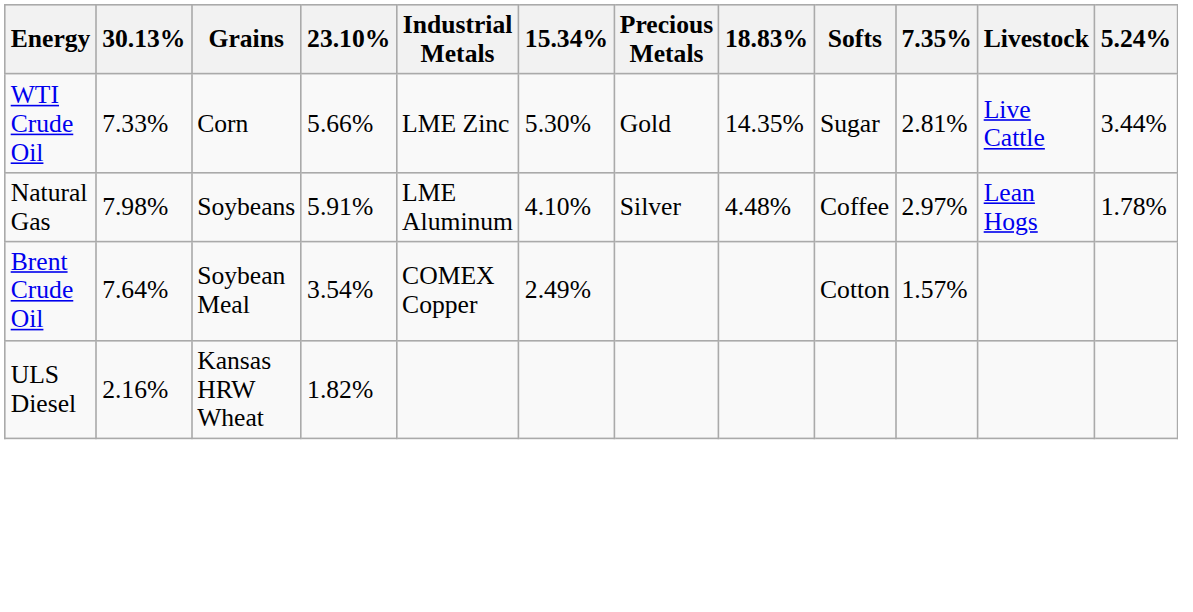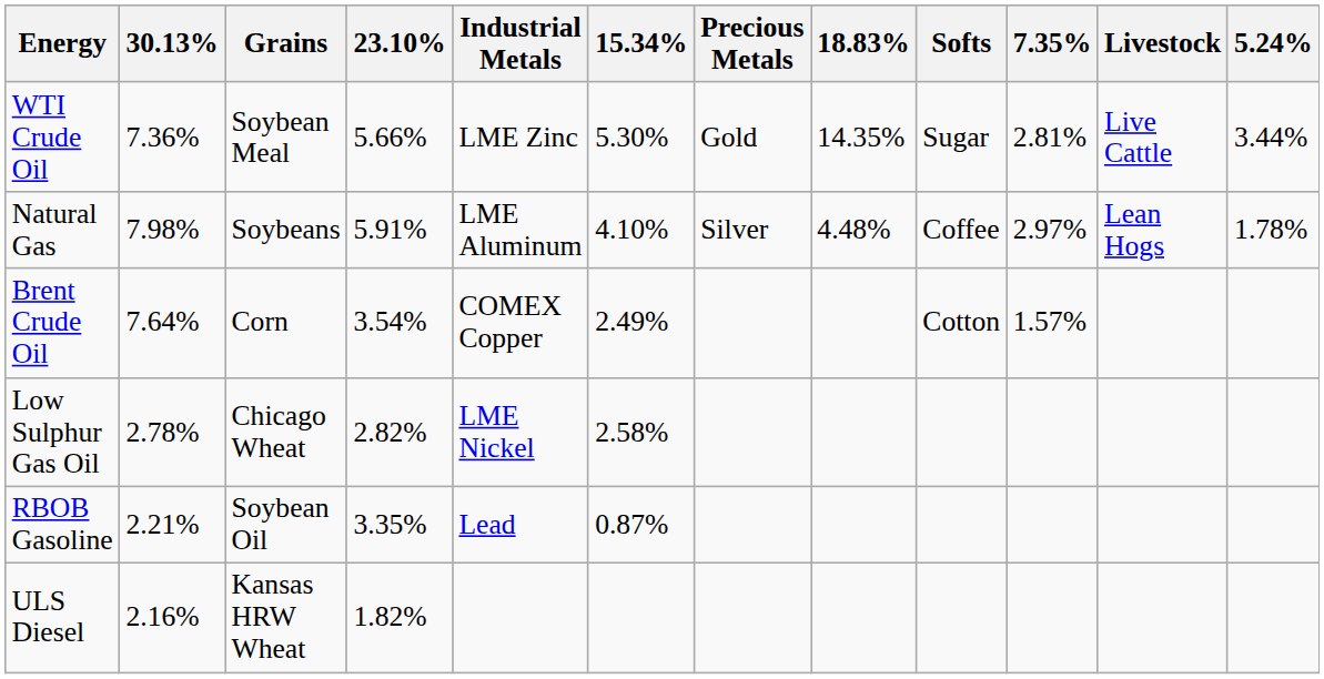 <table class="wikitable">
 <tr>
 <th>Energy</th>
 <th>30.13%</th>
 <th>Grains</th>
 <th>23.10%</th>
 <th>Industrial Metals</th>
 <th>15.34%</th>
 <th>Precious Metals</th>
 <th>18.83%</th>
 <th>Softs</th>
 <th>7.35%</th>
 <th>Livestock</th>
 <th>5.24%</th>
 </tr>
 <tr>
 <td><a href='#'>WTI Crude Oil</a></td>
-<td>7.33%</td>
-<td>Corn</td>
+<td>7.36%</td>
+<td>Soybean Meal</td>
 <td>5.66%</td>
 <td>LME Zinc</td>
 <td>5.30%</td>
 <td>Gold</td>
 <td>14.35%</td>
 <td>Sugar</td>
 <td>2.81%</td>
 <td><a href='#'>Live Cattle</a></td>
 <td>3.44%</td>
 </tr>
 <tr>
 <td>Natural Gas</td>
 <td>7.98%</td>
 <td>Soybeans</td>
 <td>5.91%</td>
 <td>LME Aluminum</td>
 <td>4.10%</td>
 <td>Silver</td>
 <td>4.48%</td>
 <td>Coffee</td>
 <td>2.97%</td>
 <td><a href='#'>Lean Hogs</a></td>
 <td>1.78%</td>
 </tr>
 <tr>
 <td><a href='#'>Brent Crude Oil</a></td>
 <td>7.64%</td>
-<td>Soybean Meal</td>
+<td>Corn</td>
 <td>3.54%</td>
 <td>COMEX Copper</td>
 <td>2.49%</td>
 <td></td>
 <td></td>
 <td>Cotton</td>
 <td>1.57%</td>
+<td></td>
+<td></td>
+</tr>
+<tr>
+<td>Low Sulphur Gas Oil</td>
+<td>2.78%</td>
+<td>Chicago Wheat</td>
+<td>2.82%</td>
+<td><a href='#'>LME Nickel</a></td>
+<td>2.58%</td>
+<td></td>
+<td></td>
+<td></td>
+<td></td>
+<td></td>
+<td></td>
+</tr>
+<tr>
+<td><a href='#'>RBOB</a> Gasoline</td>
+<td>2.21%</td>
+<td>Soybean Oil</td>
+<td>3.35%</td>
+<td><a href='#'>Lead</a></td>
+<td>0.87%</td>
+<td></td>
+<td></td>
+<td></td>
+<td></td>
 <td></td>
 <td></td>
 </tr>
 <tr>
 <td>ULS Diesel</td>
 <td>2.16%</td>
 <td>Kansas HRW Wheat</td>
 <td>1.82%</td>
 <td></td>
 <td></td>
 <td></td>
 <td></td>
 <td></td>
 <td></td>
 <td></td>
 <td></td>
 </tr>
 </table>
